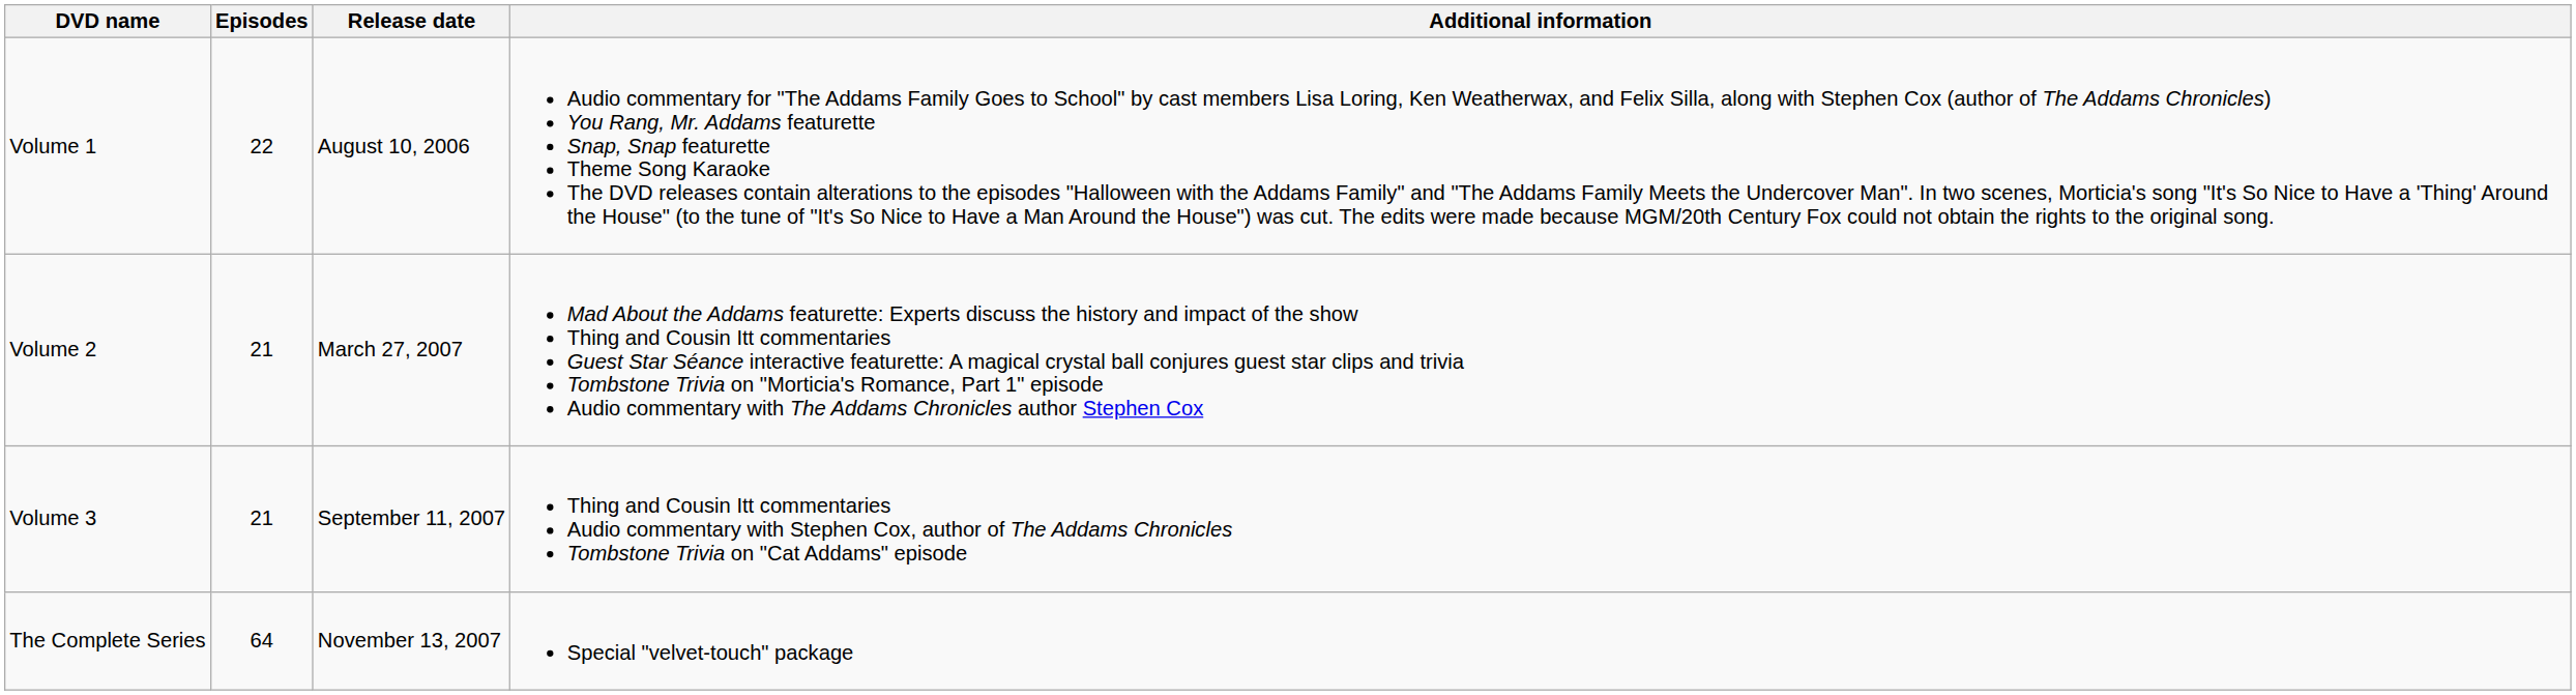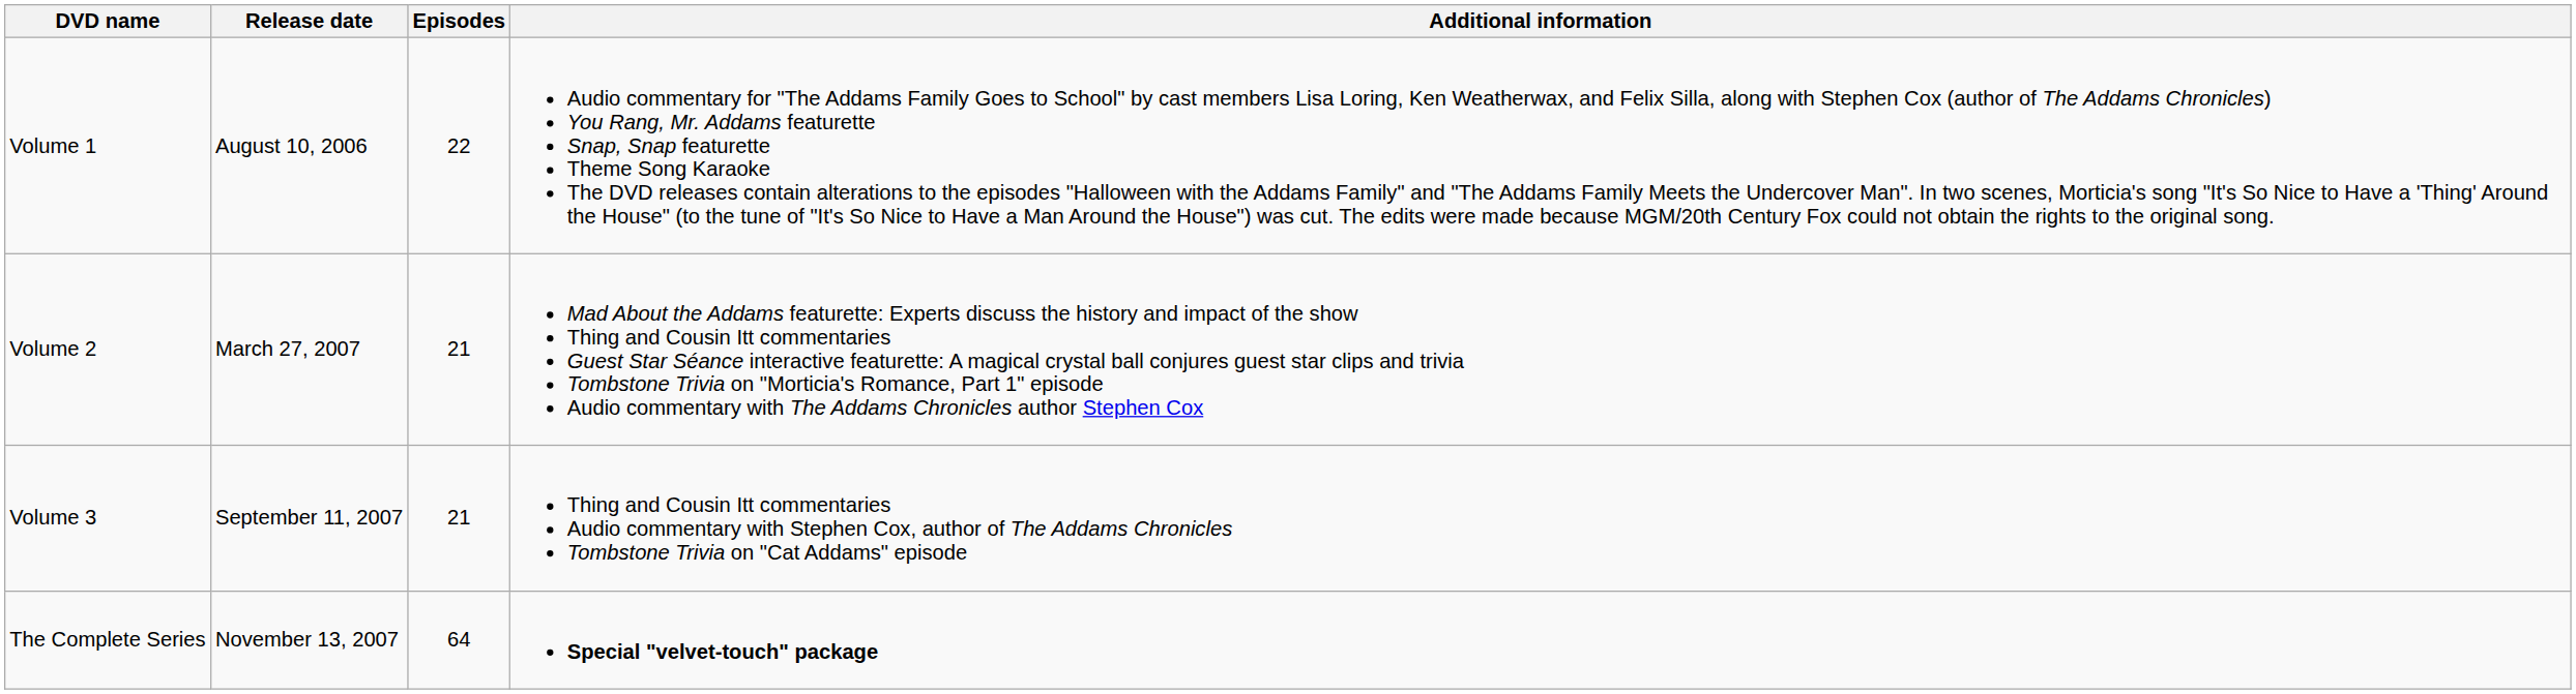 <table class="wikitable">
 <tr>
 <th>DVD name</th>
+<th>Release date</th>
 <th style="white-space: nowrap;">Episodes</th>
-<th>Release date</th>
 <th>Additional information</th>
 </tr>
 <tr>
 <td>Volume 1</td>
+<td>August 10, 2006</td>
 <td style="text-align: center;">22</td>
-<td>August 10, 2006</td>
 <td><br><ul><li>Audio commentary for "The Addams Family Goes to School" by cast members Lisa Loring, Ken Weatherwax, and Felix Silla, along with Stephen Cox (author of <em>The Addams Chronicles</em>)</li><li><em>You Rang, Mr. Addams</em> featurette</li><li><em>Snap, Snap</em> featurette</li><li>Theme Song Karaoke</li><li>The DVD releases contain alterations to the episodes "Halloween with the Addams Family" and "The Addams Family Meets the Undercover Man". In two scenes, Morticia's song "It's So Nice to Have a 'Thing' Around the House" (to the tune of "It's So Nice to Have a Man Around the House") was cut. The edits were made because MGM/20th Century Fox could not obtain the rights to the original song.</li></ul></td>
 </tr>
 <tr>
 <td>Volume 2</td>
+<td>March 27, 2007</td>
 <td style="text-align: center;">21</td>
-<td>March 27, 2007</td>
 <td><br><ul><li><em>Mad About the Addams</em> featurette: Experts discuss the history and impact of the show</li><li>Thing and Cousin Itt commentaries</li><li><em>Guest Star Séance</em> interactive featurette: A magical crystal ball conjures guest star clips and trivia</li><li><em>Tombstone Trivia</em> on "Morticia's Romance, Part 1" episode</li><li>Audio commentary with <em>The Addams Chronicles</em> author <a href='#'>Stephen Cox</a></li></ul></td>
 </tr>
 <tr>
 <td>Volume 3</td>
+<td style="white-space: nowrap;">September 11, 2007</td>
 <td style="text-align: center;">21</td>
-<td style="white-space: nowrap;">September 11, 2007</td>
 <td><br><ul><li>Thing and Cousin Itt commentaries</li><li>Audio commentary with Stephen Cox, author of <em>The Addams Chronicles</em></li><li><em>Tombstone Trivia</em> on "Cat Addams" episode</li></ul></td>
 </tr>
 <tr>
 <td style="white-space: nowrap;">The Complete Series</td>
+<td>November 13, 2007</td>
 <td style="text-align: center;">64</td>
-<td>November 13, 2007</td>
-<td><br><ul><li>Special "velvet-touch" package</li></ul></td>
+<td><strong><br><ul><li>Special "velvet-touch" package</li></ul></strong></td>
 </tr>
 </table>
